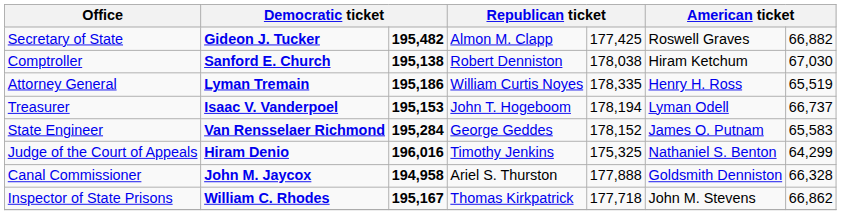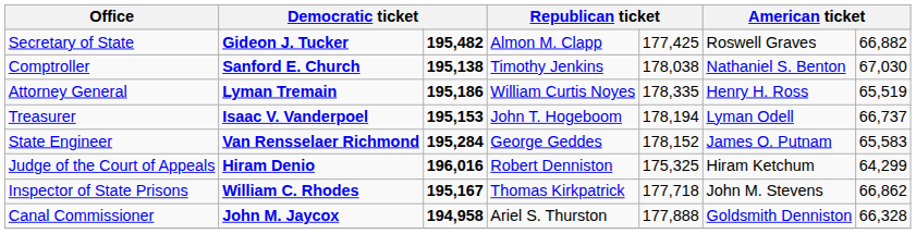 <table class=wikitable>
 <tr bgcolor=lightgrey>
 <th>Office</th>
 <th colspan="2" ><a href='#'>Democratic</a> ticket</th>
 <th colspan="2" ><a href='#'>Republican</a> ticket</th>
 <th colspan="2" ><a href='#'>American</a> ticket</th>
 </tr>
 <tr>
 <td><a href='#'>Secretary of State</a></td>
 <td><strong><a href='#'>Gideon J. Tucker</a></strong></td>
 <td align="right"><strong>195,482</strong></td>
 <td><a href='#'>Almon M. Clapp</a></td>
 <td align="right">177,425</td>
 <td>Roswell Graves</td>
 <td align="right">66,882</td>
 </tr>
 <tr>
 <td><a href='#'>Comptroller</a></td>
 <td><strong><a href='#'>Sanford E. Church</a></strong></td>
 <td align="right"><strong>195,138</strong></td>
-<td><a href='#'>Robert Denniston</a></td>
+<td><a href='#'>Timothy Jenkins</a></td>
 <td align="right">178,038</td>
-<td>Hiram Ketchum</td>
+<td><a href='#'>Nathaniel S. Benton</a></td>
 <td align="right">67,030</td>
 </tr>
 <tr>
 <td><a href='#'>Attorney General</a></td>
 <td><strong><a href='#'>Lyman Tremain</a></strong></td>
 <td align="right"><strong>195,186</strong></td>
 <td><a href='#'>William Curtis Noyes</a></td>
 <td align="right">178,335</td>
 <td><a href='#'>Henry H. Ross</a></td>
 <td align="right">65,519</td>
 </tr>
 <tr>
 <td><a href='#'>Treasurer</a></td>
 <td><strong><a href='#'>Isaac V. Vanderpoel</a></strong></td>
 <td align="right"><strong>195,153</strong></td>
 <td><a href='#'>John T. Hogeboom</a></td>
 <td align="right">178,194</td>
 <td><a href='#'>Lyman Odell</a></td>
 <td align="right">66,737</td>
 </tr>
 <tr>
 <td><a href='#'>State Engineer</a></td>
 <td><strong><a href='#'>Van Rensselaer Richmond</a></strong></td>
 <td align="right"><strong>195,284</strong></td>
 <td><a href='#'>George Geddes</a></td>
 <td align="right">178,152</td>
 <td><a href='#'>James O. Putnam</a></td>
 <td align="right">65,583</td>
 </tr>
 <tr>
 <td><a href='#'>Judge of the Court of Appeals</a></td>
 <td><strong><a href='#'>Hiram Denio</a></strong></td>
 <td align="right"><strong>196,016</strong></td>
-<td><a href='#'>Timothy Jenkins</a></td>
+<td><a href='#'>Robert Denniston</a></td>
 <td align="right">175,325</td>
-<td><a href='#'>Nathaniel S. Benton</a></td>
+<td>Hiram Ketchum</td>
 <td align="right">64,299</td>
+</tr>
+<tr>
+<td><a href='#'>Inspector of State Prisons</a></td>
+<td><strong><a href='#'>William C. Rhodes</a></strong></td>
+<td align="right"><strong>195,167</strong></td>
+<td><a href='#'>Thomas Kirkpatrick</a></td>
+<td align="right">177,718</td>
+<td>John M. Stevens</td>
+<td align="right">66,862</td>
 </tr>
 <tr>
 <td><a href='#'>Canal Commissioner</a></td>
 <td><strong><a href='#'>John M. Jaycox</a></strong></td>
 <td align="right"><strong>194,958</strong></td>
 <td>Ariel S. Thurston</td>
 <td align="right">177,888</td>
 <td><a href='#'>Goldsmith Denniston</a></td>
 <td align="right">66,328</td>
 </tr>
 <tr>
-<td><a href='#'>Inspector of State Prisons</a></td>
-<td><strong><a href='#'>William C. Rhodes</a></strong></td>
-<td align="right"><strong>195,167</strong></td>
-<td><a href='#'>Thomas Kirkpatrick</a></td>
-<td align="right">177,718</td>
-<td>John M. Stevens</td>
-<td align="right">66,862</td>
-</tr>
-<tr>
 </tr>
 </table>
